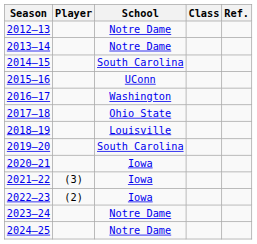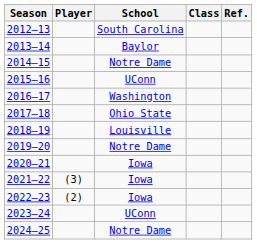 <table class="wikitable sortable"; style="text-align:center">
 <tr>
 <th>Season</th>
 <th>Player</th>
 <th>School</th>
 <th>Class</th>
 <th>Ref.</th>
 </tr>
 <tr>
 <td><a href='#'>2012–13</a></td>
 <td></td>
-<td><a href='#'>Notre Dame</a></td>
+<td><a href='#'>South Carolina</a></td>
 <td></td>
 <td></td>
 </tr>
 <tr>
 <td><a href='#'>2013–14</a></td>
 <td></td>
-<td><a href='#'>Notre Dame</a></td>
+<td><a href='#'>Baylor</a></td>
 <td></td>
 <td></td>
 </tr>
 <tr>
 <td><a href='#'>2014–15</a></td>
 <td></td>
-<td><a href='#'>South Carolina</a></td>
+<td><a href='#'>Notre Dame</a></td>
 <td></td>
 <td></td>
 </tr>
 <tr>
 <td><a href='#'>2015–16</a></td>
 <td></td>
 <td><a href='#'>UConn</a></td>
 <td></td>
 <td></td>
 </tr>
 <tr>
 <td><a href='#'>2016–17</a></td>
 <td></td>
 <td><a href='#'>Washington</a></td>
 <td></td>
 <td></td>
 </tr>
 <tr>
 <td><a href='#'>2017–18</a></td>
 <td></td>
 <td><a href='#'>Ohio State</a></td>
 <td></td>
 <td></td>
 </tr>
 <tr>
 <td><a href='#'>2018–19</a></td>
 <td></td>
 <td><a href='#'>Louisville</a></td>
 <td></td>
 <td></td>
 </tr>
 <tr>
 <td><a href='#'>2019–20</a></td>
 <td></td>
-<td><a href='#'>South Carolina</a></td>
+<td><a href='#'>Notre Dame</a></td>
 <td></td>
 <td></td>
 </tr>
 <tr>
 <td><a href='#'>2020–21</a></td>
 <td></td>
 <td><a href='#'>Iowa</a></td>
 <td></td>
 <td></td>
 </tr>
 <tr>
 <td><a href='#'>2021–22</a></td>
 <td> (3)</td>
 <td><a href='#'>Iowa</a></td>
 <td></td>
 <td></td>
 </tr>
 <tr>
 <td><a href='#'>2022–23</a></td>
 <td> (2)</td>
 <td><a href='#'>Iowa</a></td>
 <td></td>
 <td></td>
 </tr>
 <tr>
 <td><a href='#'>2023–24</a></td>
 <td></td>
-<td><a href='#'>Notre Dame</a></td>
+<td><a href='#'>UConn</a></td>
 <td></td>
 <td></td>
 </tr>
 <tr>
 <td><a href='#'>2024–25</a></td>
 <td></td>
 <td><a href='#'>Notre Dame</a></td>
 <td></td>
 <td></td>
 </tr>
 </table>
